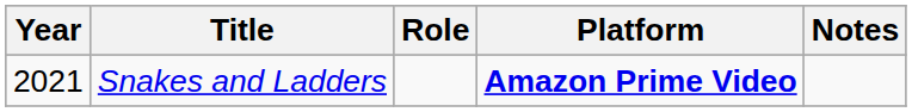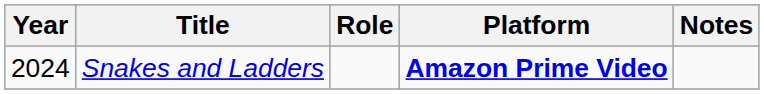 <table class="wikitable sortable">
 <tr>
 <th scope="col">Year</th>
 <th scope="col">Title</th>
 <th scope="col">Role</th>
 <th scope="col">Platform</th>
 <th scope="col" class="unsortable">Notes</th>
 </tr>
 <tr>
-<td rowspan=1>2021</td>
+<td rowspan=1>2024</td>
 <td><em><a href='#'>Snakes and Ladders</a></em></td>
 <td></td>
 <td><strong><a href='#'>Amazon Prime Video</a></strong></td>
 <td></td>
 </tr>
 </table>
